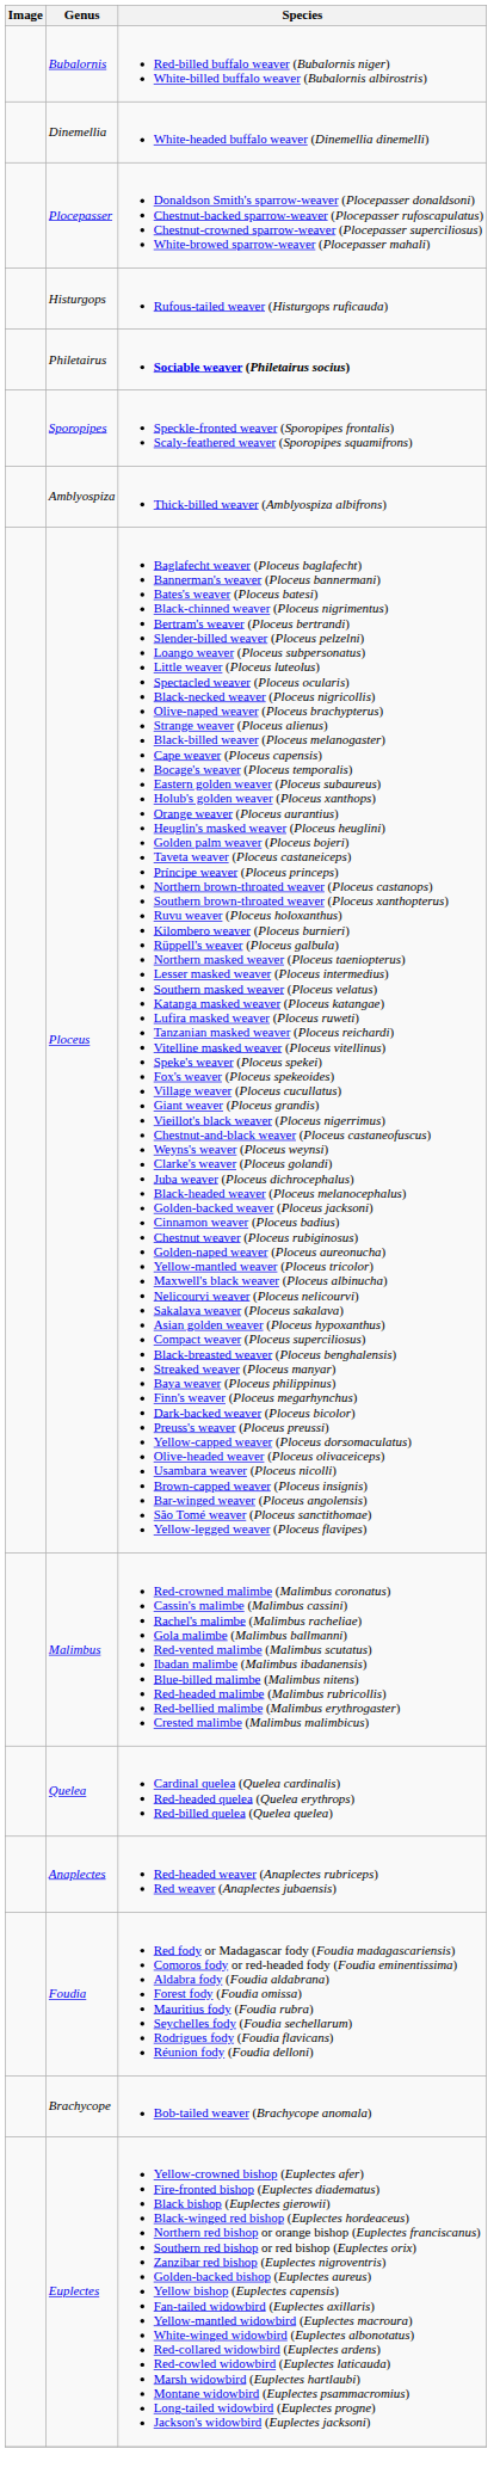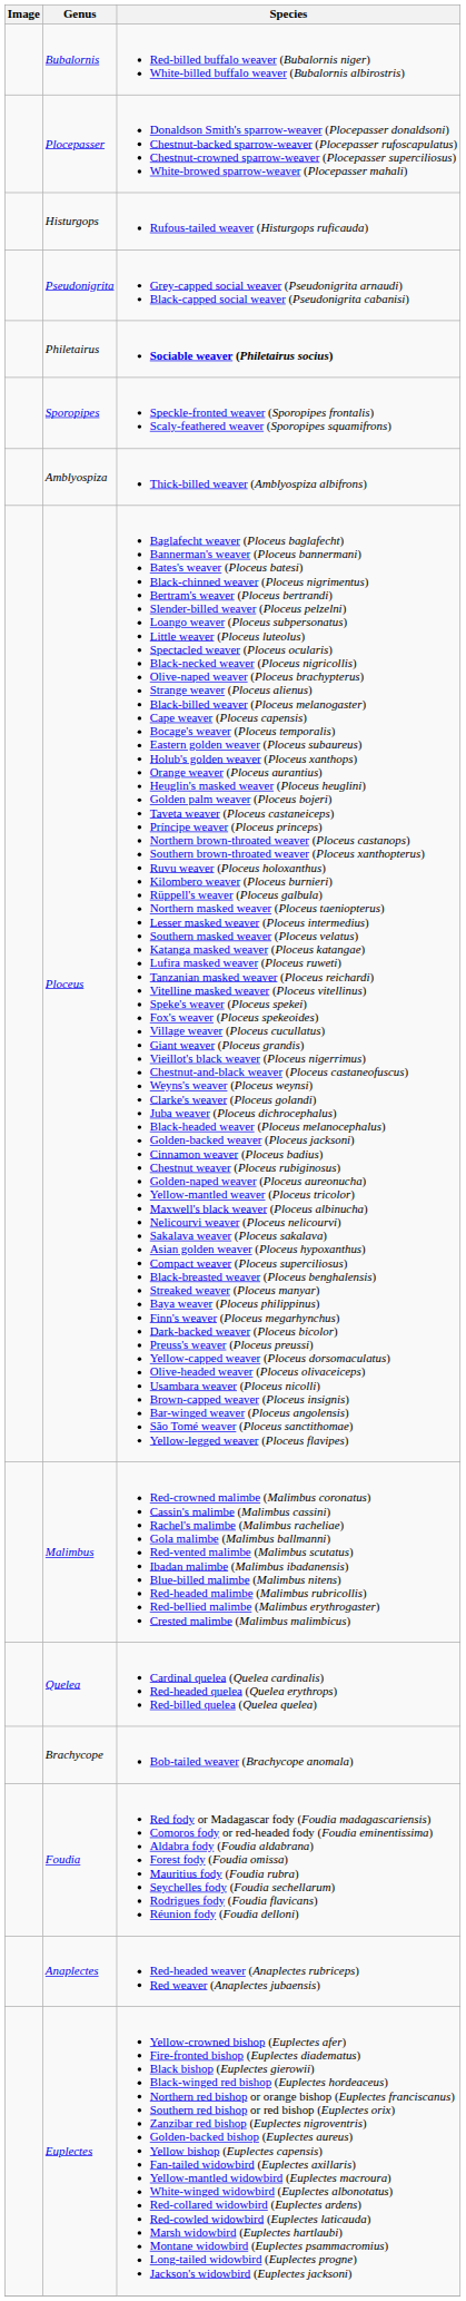 <table class="wikitable">
 <tr>
 <th>Image</th>
 <th>Genus</th>
 <th>Species</th>
 </tr>
 <tr>
 <td></td>
 <td><em><a href='#'>Bubalornis</a></em> </td>
 <td><br><ul><li><a href='#'>Red-billed buffalo weaver</a> (<em>Bubalornis niger</em>)</li><li><a href='#'>White-billed buffalo weaver</a> (<em>Bubalornis albirostris</em>)</li></ul></td>
 </tr>
 <tr>
 <td></td>
-<td><em>Dinemellia</em> </td>
-<td><br><ul><li><a href='#'>White-headed buffalo weaver</a> (<em>Dinemellia dinemelli</em>)</li></ul></td>
-</tr>
-<tr>
-<td></td>
 <td><em><a href='#'>Plocepasser</a></em> </td>
 <td><br><ul><li><a href='#'>Donaldson Smith's sparrow-weaver</a> (<em>Plocepasser donaldsoni</em>)</li><li><a href='#'>Chestnut-backed sparrow-weaver</a> (<em>Plocepasser rufoscapulatus</em>)</li><li><a href='#'>Chestnut-crowned sparrow-weaver</a> (<em>Plocepasser superciliosus</em>)</li><li><a href='#'>White-browed sparrow-weaver</a> (<em>Plocepasser mahali</em>)</li></ul></td>
 </tr>
 <tr>
 <td></td>
 <td><em>Histurgops</em> </td>
 <td><br><ul><li><a href='#'>Rufous-tailed weaver</a> (<em>Histurgops ruficauda</em>)</li></ul></td>
+</tr>
+<tr>
+<td></td>
+<td><em><a href='#'>Pseudonigrita</a></em> </td>
+<td><br><ul><li><a href='#'>Grey-capped social weaver</a> (<em>Pseudonigrita arnaudi</em>)</li><li><a href='#'>Black-capped social weaver</a> (<em>Pseudonigrita cabanisi</em>)</li></ul></td>
 </tr>
 <tr>
 <td></td>
 <td><em>Philetairus</em> </td>
 <td><strong><br><ul><li><a href='#'>Sociable weaver</a> (<em>Philetairus  socius</em>)</li></ul></strong></td>
 </tr>
 <tr>
 <td></td>
 <td><em><a href='#'>Sporopipes</a></em> </td>
 <td><br><ul><li><a href='#'>Speckle-fronted weaver</a> (<em>Sporopipes frontalis</em>)</li><li><a href='#'>Scaly-feathered weaver</a> (<em>Sporopipes squamifrons</em>)</li></ul></td>
 </tr>
 <tr>
 <td></td>
 <td><em>Amblyospiza</em> </td>
 <td><br><ul><li><a href='#'>Thick-billed weaver</a> (<em>Amblyospiza albifrons</em>)</li></ul></td>
 </tr>
 <tr>
 <td></td>
 <td><em><a href='#'>Ploceus</a></em> </td>
 <td><br><ul><li><a href='#'>Baglafecht weaver</a> (<em>Ploceus baglafecht</em>)</li><li><a href='#'>Bannerman's weaver</a> (<em>Ploceus bannermani</em>)</li><li><a href='#'>Bates's weaver</a> (<em>Ploceus batesi</em>)</li><li><a href='#'>Black-chinned weaver</a> (<em>Ploceus nigrimentus</em>)</li><li><a href='#'>Bertram's weaver</a> (<em>Ploceus bertrandi</em>)</li><li><a href='#'>Slender-billed weaver</a> (<em>Ploceus pelzelni</em>)</li><li><a href='#'>Loango weaver</a> (<em>Ploceus subpersonatus</em>)</li><li><a href='#'>Little weaver</a> (<em>Ploceus luteolus</em>)</li><li><a href='#'>Spectacled weaver</a> (<em>Ploceus ocularis</em>)</li><li><a href='#'>Black-necked weaver</a> (<em>Ploceus nigricollis</em>)</li><li><a href='#'>Olive-naped weaver</a> (<em>Ploceus brachypterus</em>)</li><li><a href='#'>Strange weaver</a> (<em>Ploceus alienus</em>)</li><li><a href='#'>Black-billed weaver</a> (<em>Ploceus melanogaster</em>)</li><li><a href='#'>Cape weaver</a> (<em>Ploceus capensis</em>)</li><li><a href='#'>Bocage's weaver</a> (<em>Ploceus temporalis</em>)</li><li><a href='#'>Eastern golden weaver</a> (<em>Ploceus subaureus</em>)</li><li><a href='#'>Holub's golden weaver</a> (<em>Ploceus xanthops</em>)</li><li><a href='#'>Orange weaver</a> (<em>Ploceus aurantius</em>)</li><li><a href='#'>Heuglin's masked weaver</a> (<em>Ploceus heuglini</em>)</li><li><a href='#'>Golden palm weaver</a> (<em>Ploceus bojeri</em>)</li><li><a href='#'>Taveta weaver</a> (<em>Ploceus castaneiceps</em>)</li><li><a href='#'>Príncipe weaver</a> (<em>Ploceus princeps</em>)</li><li><a href='#'>Northern brown-throated weaver</a> (<em>Ploceus castanops</em>)</li><li><a href='#'>Southern brown-throated weaver</a> (<em>Ploceus xanthopterus</em>)</li><li><a href='#'>Ruvu weaver</a> (<em>Ploceus holoxanthus</em>)</li><li><a href='#'>Kilombero weaver</a> (<em>Ploceus burnieri</em>)</li><li><a href='#'>Rüppell's weaver</a> (<em>Ploceus galbula</em>)</li><li><a href='#'>Northern masked weaver</a> (<em>Ploceus taeniopterus</em>)</li><li><a href='#'>Lesser masked weaver</a> (<em>Ploceus intermedius</em>)</li><li><a href='#'>Southern masked weaver</a> (<em>Ploceus velatus</em>)</li><li><a href='#'>Katanga masked weaver</a> (<em>Ploceus katangae</em>)</li><li><a href='#'>Lufira masked weaver</a> (<em>Ploceus ruweti</em>)</li><li><a href='#'>Tanzanian masked weaver</a> (<em>Ploceus reichardi</em>)</li><li><a href='#'>Vitelline masked weaver</a> (<em>Ploceus vitellinus</em>)</li><li><a href='#'>Speke's weaver</a> (<em>Ploceus spekei</em>)</li><li><a href='#'>Fox's weaver</a> (<em>Ploceus spekeoides</em>)</li><li><a href='#'>Village weaver</a> (<em>Ploceus cucullatus</em>)</li><li><a href='#'>Giant weaver</a> (<em>Ploceus grandis</em>)</li><li><a href='#'>Vieillot's black weaver</a> (<em>Ploceus nigerrimus</em>)</li><li><a href='#'>Chestnut-and-black weaver</a> (<em>Ploceus castaneofuscus</em>)</li><li><a href='#'>Weyns's weaver</a> (<em>Ploceus weynsi</em>)</li><li><a href='#'>Clarke's weaver</a> (<em>Ploceus golandi</em>)</li><li><a href='#'>Juba weaver</a> (<em>Ploceus dichrocephalus</em>)</li><li><a href='#'>Black-headed weaver</a> (<em>Ploceus melanocephalus</em>)</li><li><a href='#'>Golden-backed weaver</a> (<em>Ploceus jacksoni</em>)</li><li><a href='#'>Cinnamon weaver</a> (<em>Ploceus badius</em>)</li><li><a href='#'>Chestnut weaver</a> (<em>Ploceus rubiginosus</em>)</li><li><a href='#'>Golden-naped weaver</a> (<em>Ploceus aureonucha</em>)</li><li><a href='#'>Yellow-mantled weaver</a> (<em>Ploceus tricolor</em>)</li><li><a href='#'>Maxwell's black weaver</a> (<em>Ploceus albinucha</em>)</li><li><a href='#'>Nelicourvi weaver</a> (<em>Ploceus nelicourvi</em>)</li><li><a href='#'>Sakalava weaver</a> (<em>Ploceus sakalava</em>)</li><li><a href='#'>Asian golden weaver</a> (<em>Ploceus hypoxanthus</em>)</li><li><a href='#'>Compact weaver</a> (<em>Ploceus superciliosus</em>)</li><li><a href='#'>Black-breasted weaver</a> (<em>Ploceus benghalensis</em>)</li><li><a href='#'>Streaked weaver</a> (<em>Ploceus manyar</em>)</li><li><a href='#'>Baya weaver</a> (<em>Ploceus philippinus</em>)</li><li><a href='#'>Finn's weaver</a> (<em>Ploceus megarhynchus</em>)</li><li><a href='#'>Dark-backed weaver</a> (<em>Ploceus bicolor</em>)</li><li><a href='#'>Preuss's weaver</a> (<em>Ploceus preussi</em>)</li><li><a href='#'>Yellow-capped weaver</a> (<em>Ploceus dorsomaculatus</em>)</li><li><a href='#'>Olive-headed weaver</a> (<em>Ploceus olivaceiceps</em>)</li><li><a href='#'>Usambara weaver</a> (<em>Ploceus nicolli</em>)</li><li><a href='#'>Brown-capped weaver</a> (<em>Ploceus insignis</em>)</li><li><a href='#'>Bar-winged weaver</a> (<em>Ploceus angolensis</em>)</li><li><a href='#'>São Tomé weaver</a> (<em>Ploceus sanctithomae</em>)</li><li><a href='#'>Yellow-legged weaver</a> (<em>Ploceus flavipes</em>)</li></ul></td>
 </tr>
 <tr>
 <td></td>
 <td><em><a href='#'>Malimbus</a></em> </td>
 <td><br><ul><li><a href='#'>Red-crowned malimbe</a> (<em>Malimbus coronatus</em>)</li><li><a href='#'>Cassin's malimbe</a> (<em>Malimbus cassini</em>)</li><li><a href='#'>Rachel's malimbe</a> (<em>Malimbus racheliae</em>)</li><li><a href='#'>Gola malimbe</a> (<em>Malimbus ballmanni</em>)</li><li><a href='#'>Red-vented malimbe</a> (<em>Malimbus scutatus</em>)</li><li><a href='#'>Ibadan malimbe</a> (<em>Malimbus ibadanensis</em>)</li><li><a href='#'>Blue-billed malimbe</a> (<em>Malimbus nitens</em>)</li><li><a href='#'>Red-headed malimbe</a> (<em>Malimbus rubricollis</em>)</li><li><a href='#'>Red-bellied malimbe</a> (<em>Malimbus erythrogaster</em>)</li><li><a href='#'>Crested malimbe</a> (<em>Malimbus malimbicus</em>)</li></ul></td>
 </tr>
 <tr>
 <td></td>
 <td><em><a href='#'>Quelea</a></em> </td>
 <td><br><ul><li><a href='#'>Cardinal quelea</a> (<em>Quelea cardinalis</em>)</li><li><a href='#'>Red-headed quelea</a> (<em>Quelea erythrops</em>)</li><li><a href='#'>Red-billed quelea</a> (<em>Quelea quelea</em>)</li></ul></td>
 </tr>
 <tr>
 <td></td>
-<td><em><a href='#'>Anaplectes</a></em>  </td>
-<td><br><ul><li><a href='#'>Red-headed weaver</a> (<em>Anaplectes rubriceps</em>)</li><li><a href='#'>Red weaver</a> (<em>Anaplectes jubaensis</em>)</li></ul></td>
+<td><em>Brachycope</em> </td>
+<td><br><ul><li><a href='#'>Bob-tailed weaver</a> (<em>Brachycope anomala</em>)</li></ul></td>
 </tr>
 <tr>
 <td></td>
 <td><em><a href='#'>Foudia</a></em> </td>
 <td><br><ul><li><a href='#'>Red fody</a> or Madagascar fody (<em>Foudia madagascariensis</em>)</li><li><a href='#'>Comoros fody</a> or red-headed fody (<em>Foudia eminentissima</em>)</li><li><a href='#'>Aldabra fody</a> (<em>Foudia aldabrana</em>)</li><li><a href='#'>Forest fody</a> (<em>Foudia omissa</em>)</li><li><a href='#'>Mauritius fody</a> (<em>Foudia rubra</em>)</li><li><a href='#'>Seychelles fody</a> (<em>Foudia sechellarum</em>)</li><li><a href='#'>Rodrigues fody</a> (<em>Foudia flavicans</em>)</li><li><a href='#'>Réunion fody</a> (<em>Foudia delloni</em>)</li></ul></td>
 </tr>
 <tr>
 <td></td>
-<td><em>Brachycope</em> </td>
-<td><br><ul><li><a href='#'>Bob-tailed weaver</a> (<em>Brachycope anomala</em>)</li></ul></td>
+<td><em><a href='#'>Anaplectes</a></em>  </td>
+<td><br><ul><li><a href='#'>Red-headed weaver</a> (<em>Anaplectes rubriceps</em>)</li><li><a href='#'>Red weaver</a> (<em>Anaplectes jubaensis</em>)</li></ul></td>
 </tr>
 <tr>
 <td></td>
 <td><em><a href='#'>Euplectes</a></em> </td>
 <td><br><ul><li><a href='#'>Yellow-crowned bishop</a> (<em>Euplectes afer</em>)</li><li><a href='#'>Fire-fronted bishop</a> (<em>Euplectes diadematus</em>)</li><li><a href='#'>Black bishop</a> (<em>Euplectes gierowii</em>)</li><li><a href='#'>Black-winged red bishop</a> (<em>Euplectes hordeaceus</em>)</li><li><a href='#'>Northern red bishop</a> or orange bishop (<em>Euplectes franciscanus</em>)</li><li><a href='#'>Southern red bishop</a> or red bishop (<em>Euplectes orix</em>)</li><li><a href='#'>Zanzibar red bishop</a> (<em>Euplectes nigroventris</em>)</li><li><a href='#'>Golden-backed bishop</a> (<em>Euplectes aureus</em>)</li><li><a href='#'>Yellow bishop</a> (<em>Euplectes capensis</em>)</li><li><a href='#'>Fan-tailed widowbird</a> (<em>Euplectes axillaris</em>)</li><li><a href='#'>Yellow-mantled widowbird</a> (<em>Euplectes macroura</em>)</li><li><a href='#'>White-winged widowbird</a> (<em>Euplectes albonotatus</em>)</li><li><a href='#'>Red-collared widowbird</a> (<em>Euplectes ardens</em>)</li><li><a href='#'>Red-cowled widowbird</a> (<em>Euplectes laticauda</em>)</li><li><a href='#'>Marsh widowbird</a> (<em>Euplectes hartlaubi</em>)</li><li><a href='#'>Montane widowbird</a> (<em>Euplectes psammacromius</em>)</li><li><a href='#'>Long-tailed widowbird</a> (<em>Euplectes progne</em>)</li><li><a href='#'>Jackson's widowbird</a> (<em>Euplectes jacksoni</em>)</li></ul></td>
 </tr>
 <tr>
 </tr>
 </table>
